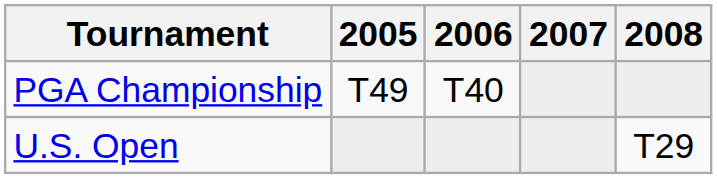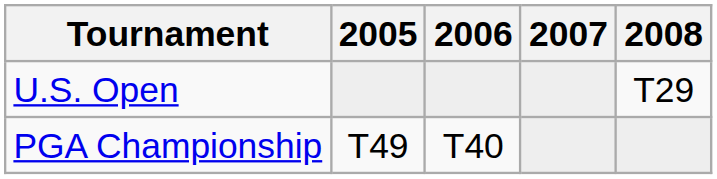 <table class="wikitable" style="font-size:95%;">
 <tr>
 <th>Tournament</th>
 <th>2005</th>
 <th>2006</th>
 <th>2007</th>
 <th>2008</th>
 </tr>
 <tr>
+<td><a href='#'>U.S. Open</a></td>
+<td style="background:#eeeeee;"></td>
+<td style="background:#eeeeee;"></td>
+<td style="background:#eeeeee;"></td>
+<td align="center">T29</td>
+</tr>
+<tr>
 <td><a href='#'>PGA Championship</a></td>
 <td align="center">T49</td>
 <td align="center">T40</td>
 <td style="background:#eeeeee;"></td>
 <td style="background:#eeeeee;"></td>
 </tr>
-<tr>
-<td><a href='#'>U.S. Open</a></td>
-<td style="background:#eeeeee;"></td>
-<td style="background:#eeeeee;"></td>
-<td style="background:#eeeeee;"></td>
-<td align="center">T29</td>
-</tr>
 </table>
